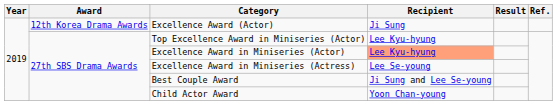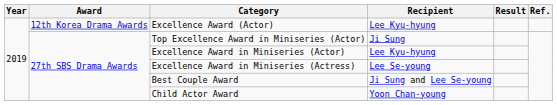 <table class="wikitable">
 <tr>
 <th>Year</th>
 <th>Award</th>
 <th>Category</th>
 <th>Recipient</th>
 <th>Result</th>
 <th>Ref.</th>
 </tr>
 <tr>
 <td rowspan=6>2019</td>
 <td><a href='#'>12th Korea Drama Awards</a></td>
 <td>Excellence Award (Actor)</td>
-<td><a href='#'>Ji Sung</a></td>
+<td><a href='#'>Lee Kyu-hyung</a></td>
 <td></td>
 <td></td>
 </tr>
 <tr>
 <td rowspan=5><a href='#'>27th SBS Drama Awards</a></td>
 <td>Top Excellence Award in Miniseries (Actor)</td>
-<td><a href='#'>Lee Kyu-hyung</a></td>
+<td><a href='#'>Ji Sung</a></td>
 <td></td>
 <td rowspan=5></td>
 </tr>
 <tr>
 <td>Excellence Award in Miniseries (Actor)</td>
-<td style="background: lightsalmon;"><a href='#'>Lee Kyu-hyung</a></td>
+<td><a href='#'>Lee Kyu-hyung</a></td>
 <td></td>
 </tr>
 <tr>
 <td>Excellence Award in Miniseries (Actress)</td>
 <td><a href='#'>Lee Se-young</a></td>
 <td></td>
 </tr>
 <tr>
 <td>Best Couple Award</td>
 <td><a href='#'>Ji Sung</a> and <a href='#'>Lee Se-young</a></td>
 <td></td>
 </tr>
 <tr>
 <td>Child Actor Award</td>
 <td><a href='#'>Yoon Chan-young</a></td>
 <td></td>
 </tr>
 </table>
